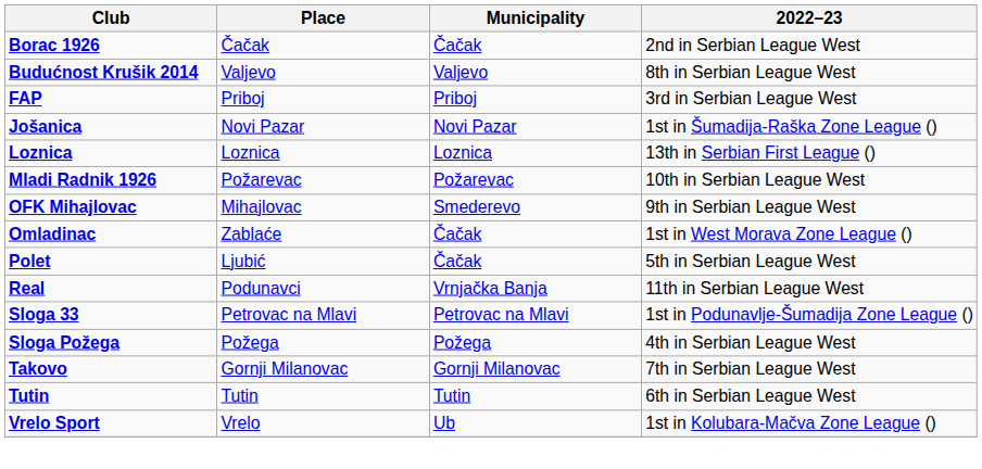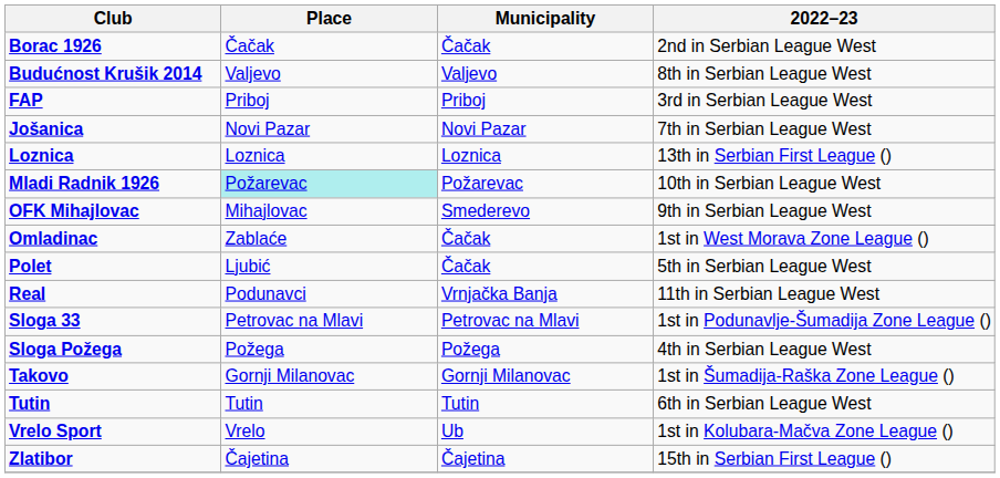 <table class="wikitable sortable" style="text-align:left">
 <tr>
 <th style="width:12em">Club</th>
 <th style="width:12em">Place</th>
 <th style="width:12em">Municipality</th>
 <th style="width:20em,width=400px">2022–23</th>
 </tr>
 <tr>
 <td><strong><a href='#'>Borac 1926</a></strong></td>
 <td><a href='#'>Čačak</a></td>
 <td><a href='#'>Čačak</a></td>
 <td>2nd in Serbian League West</td>
 </tr>
 <tr>
 <td><strong><a href='#'>Budućnost Krušik 2014</a></strong></td>
 <td><a href='#'>Valjevo</a></td>
 <td><a href='#'>Valjevo</a></td>
 <td>8th in Serbian League West</td>
 </tr>
 <tr>
 <td><strong><a href='#'>FAP</a></strong></td>
 <td><a href='#'>Priboj</a></td>
 <td><a href='#'>Priboj</a></td>
 <td>3rd in Serbian League West</td>
 </tr>
 <tr>
 <td><strong><a href='#'>Jošanica</a></strong></td>
 <td><a href='#'>Novi Pazar</a></td>
 <td><a href='#'>Novi Pazar</a></td>
-<td>1st in <a href='#'>Šumadija-Raška Zone League</a> ()</td>
+<td>7th in Serbian League West</td>
 </tr>
 <tr>
 <td><strong><a href='#'>Loznica</a></strong></td>
 <td><a href='#'>Loznica</a></td>
 <td><a href='#'>Loznica</a></td>
 <td>13th in <a href='#'>Serbian First League</a> ()</td>
 </tr>
 <tr>
 <td><strong><a href='#'>Mladi Radnik 1926</a></strong></td>
-<td><a href='#'>Požarevac</a></td>
+<td style="background: paleturquoise;"><a href='#'>Požarevac</a></td>
 <td><a href='#'>Požarevac</a></td>
 <td>10th in Serbian League West</td>
 </tr>
 <tr>
 <td><strong><a href='#'>OFK Mihajlovac</a></strong></td>
 <td><a href='#'>Mihajlovac</a></td>
 <td><a href='#'>Smederevo</a></td>
 <td>9th in Serbian League West</td>
 </tr>
 <tr>
 <td><strong><a href='#'>Omladinac</a></strong></td>
 <td><a href='#'>Zablaće</a></td>
 <td><a href='#'>Čačak</a></td>
 <td>1st in <a href='#'>West Morava Zone League</a> ()</td>
 </tr>
 <tr>
 <td><strong><a href='#'>Polet</a></strong></td>
 <td><a href='#'>Ljubić</a></td>
 <td><a href='#'>Čačak</a></td>
 <td>5th in Serbian League West</td>
 </tr>
 <tr>
 <td><strong><a href='#'>Real</a></strong></td>
 <td><a href='#'>Podunavci</a></td>
 <td><a href='#'>Vrnjačka Banja</a></td>
 <td>11th in Serbian League West</td>
 </tr>
 <tr>
 <td><strong><a href='#'>Sloga 33</a></strong></td>
 <td><a href='#'>Petrovac na Mlavi</a></td>
 <td><a href='#'>Petrovac na Mlavi</a></td>
 <td>1st in <a href='#'>Podunavlje-Šumadija Zone League</a> ()</td>
 </tr>
 <tr>
 <td><strong><a href='#'>Sloga Požega</a></strong></td>
 <td><a href='#'>Požega</a></td>
 <td><a href='#'>Požega</a></td>
 <td>4th in Serbian League West</td>
 </tr>
 <tr>
 <td><strong><a href='#'>Takovo</a></strong></td>
 <td><a href='#'>Gornji Milanovac</a></td>
 <td><a href='#'>Gornji Milanovac</a></td>
-<td>7th in Serbian League West</td>
+<td>1st in <a href='#'>Šumadija-Raška Zone League</a> ()</td>
 </tr>
 <tr>
 <td><strong><a href='#'>Tutin</a></strong></td>
 <td><a href='#'>Tutin</a></td>
 <td><a href='#'>Tutin</a></td>
 <td>6th in Serbian League West</td>
 </tr>
 <tr>
 <td><strong><a href='#'>Vrelo Sport</a></strong></td>
 <td><a href='#'>Vrelo</a></td>
 <td><a href='#'>Ub</a></td>
 <td>1st in <a href='#'>Kolubara-Mačva Zone League</a> ()</td>
 </tr>
 <tr>
+<td><strong><a href='#'>Zlatibor</a></strong></td>
+<td><a href='#'>Čajetina</a></td>
+<td><a href='#'>Čajetina</a></td>
+<td>15th in <a href='#'>Serbian First League</a> ()</td>
+</tr>
+<tr>
 </tr>
 </table>
